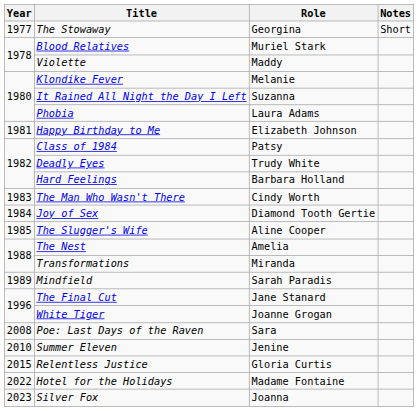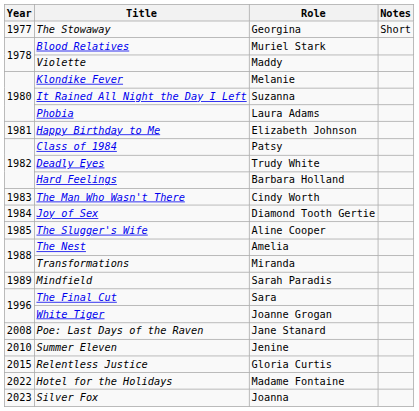 <table class="wikitable sortable">
 <tr>
 <th>Year</th>
 <th>Title</th>
 <th>Role</th>
 <th class="unsortable">Notes</th>
 </tr>
 <tr>
 <td>1977</td>
 <td data-sort-value="Stowaway, The"><em>The Stowaway</em></td>
 <td>Georgina</td>
 <td>Short</td>
 </tr>
 <tr>
 <td rowspan="2">1978</td>
 <td><em><a href='#'>Blood Relatives</a></em></td>
 <td>Muriel Stark</td>
 <td></td>
 </tr>
 <tr>
 <td><em>Violette</em></td>
 <td>Maddy</td>
 <td></td>
 </tr>
 <tr>
 <td rowspan="3">1980</td>
 <td><em><a href='#'>Klondike Fever</a></em></td>
 <td>Melanie</td>
 <td></td>
 </tr>
 <tr>
 <td><em><a href='#'>It Rained All Night the Day I Left</a></em></td>
 <td>Suzanna</td>
 <td></td>
 </tr>
 <tr>
 <td><em><a href='#'>Phobia</a></em></td>
 <td>Laura Adams</td>
 <td></td>
 </tr>
 <tr>
 <td>1981</td>
 <td><em><a href='#'>Happy Birthday to Me</a></em></td>
 <td>Elizabeth Johnson</td>
 <td></td>
 </tr>
 <tr>
 <td rowspan="3">1982</td>
 <td><em><a href='#'>Class of 1984</a></em></td>
 <td>Patsy</td>
 <td></td>
 </tr>
 <tr>
 <td><em><a href='#'>Deadly Eyes</a></em></td>
 <td>Trudy White</td>
 <td></td>
 </tr>
 <tr>
 <td><em><a href='#'>Hard Feelings</a></em></td>
 <td>Barbara Holland</td>
 <td></td>
 </tr>
 <tr>
 <td>1983</td>
 <td data-sort-value="Man Who Wasn't There, The"><em><a href='#'>The Man Who Wasn't There</a></em></td>
 <td>Cindy Worth</td>
 <td></td>
 </tr>
 <tr>
 <td>1984</td>
 <td><em><a href='#'>Joy of Sex</a></em></td>
 <td>Diamond Tooth Gertie</td>
 <td></td>
 </tr>
 <tr>
 <td>1985</td>
 <td data-sort-value="Slugger's Wife, The"><em><a href='#'>The Slugger's Wife</a></em></td>
 <td>Aline Cooper</td>
 <td></td>
 </tr>
 <tr>
 <td rowspan="2">1988</td>
 <td data-sort-value="Nest, The"><em><a href='#'>The Nest</a></em></td>
 <td>Amelia</td>
 <td></td>
 </tr>
 <tr>
 <td><em>Transformations</em></td>
 <td>Miranda</td>
 <td></td>
 </tr>
 <tr>
 <td>1989</td>
 <td><em>Mindfield</em></td>
 <td>Sarah Paradis</td>
 <td></td>
 </tr>
 <tr>
 <td rowspan="2">1996</td>
 <td data-sort-value="Final Cut, The"><em><a href='#'>The Final Cut</a></em></td>
-<td>Jane Stanard</td>
+<td>Sara</td>
 <td></td>
 </tr>
 <tr>
 <td><em><a href='#'>White Tiger</a></em></td>
 <td>Joanne Grogan</td>
 <td></td>
 </tr>
 <tr>
 <td>2008</td>
 <td><em>Poe: Last Days of the Raven</em></td>
-<td>Sara</td>
+<td>Jane Stanard</td>
 <td></td>
 </tr>
 <tr>
 <td>2010</td>
 <td><em>Summer Eleven</em></td>
 <td>Jenine</td>
 <td></td>
 </tr>
 <tr>
 <td>2015</td>
 <td><em>Relentless Justice</em></td>
 <td>Gloria Curtis</td>
 <td></td>
 </tr>
 <tr>
 <td>2022</td>
 <td><em>Hotel for the Holidays</em></td>
 <td>Madame Fontaine</td>
 <td></td>
 </tr>
 <tr>
 <td>2023</td>
 <td><em>Silver Fox</em></td>
 <td>Joanna</td>
 <td></td>
 </tr>
 </table>
